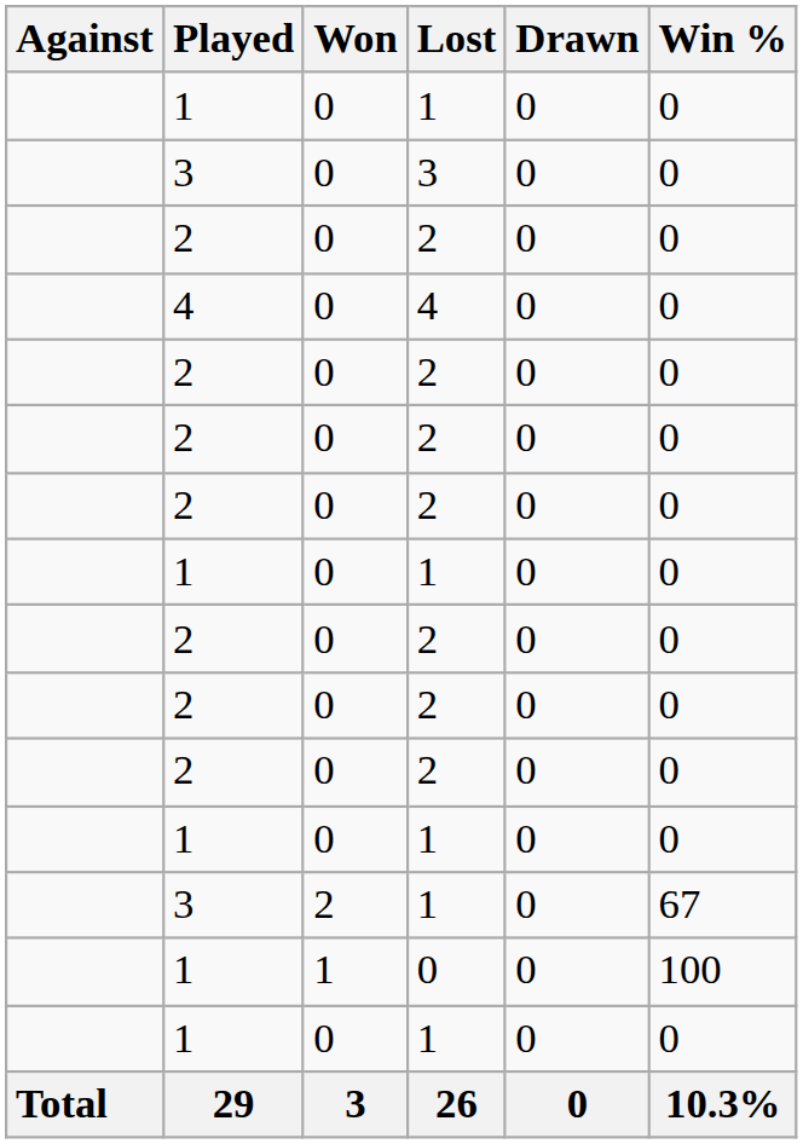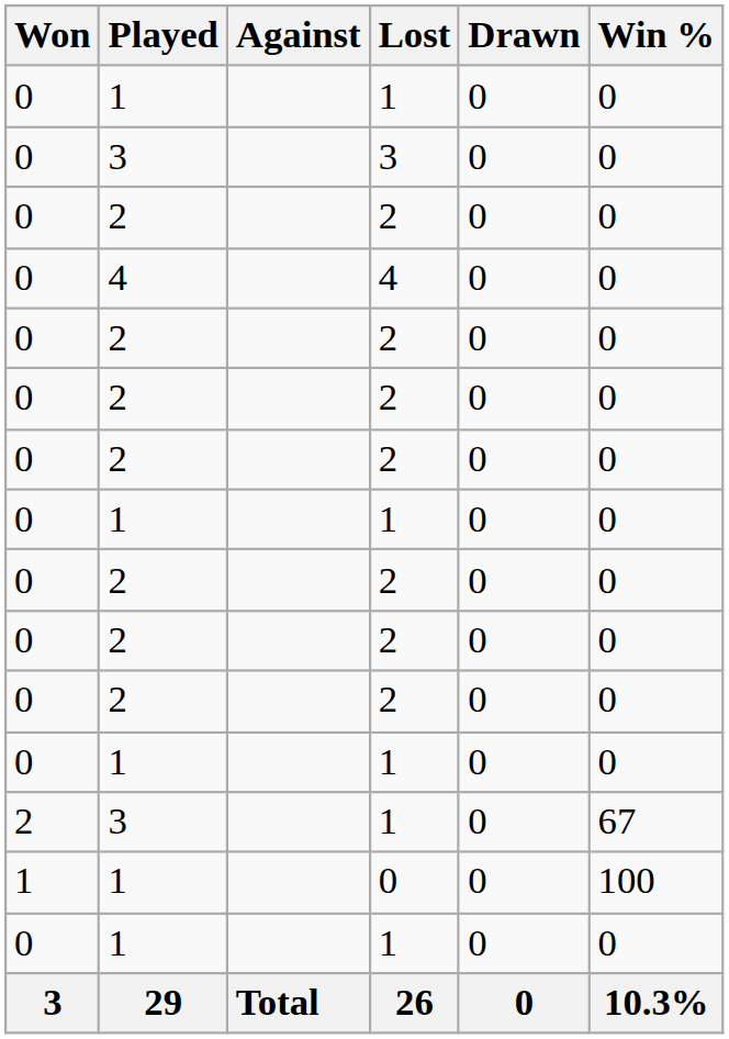 <table class="sortable wikitable">
 <tr>
+<th>Won</th>
+<th>Played</th>
 <th>Against</th>
-<th>Played</th>
-<th>Won</th>
 <th>Lost</th>
 <th>Drawn</th>
 <th>Win %</th>
 </tr>
 <tr>
+<td>0</td>
+<td>1</td>
 <td style="text-align:left;"></td>
-<td>1</td>
-<td>0</td>
 <td>1</td>
 <td>0</td>
 <td>0</td>
 </tr>
 <tr>
+<td>0</td>
+<td>3</td>
 <td style="text-align:left;"></td>
-<td>3</td>
-<td>0</td>
 <td>3</td>
 <td>0</td>
 <td>0</td>
 </tr>
 <tr>
+<td>0</td>
+<td>2</td>
 <td style="text-align:left;"></td>
-<td>2</td>
-<td>0</td>
 <td>2</td>
 <td>0</td>
 <td>0</td>
 </tr>
 <tr>
+<td>0</td>
+<td>4</td>
 <td style="text-align:left;"></td>
-<td>4</td>
-<td>0</td>
 <td>4</td>
 <td>0</td>
 <td>0</td>
 </tr>
 <tr>
+<td>0</td>
+<td>2</td>
 <td style="text-align:left;"></td>
-<td>2</td>
-<td>0</td>
 <td>2</td>
 <td>0</td>
 <td>0</td>
 </tr>
 <tr>
+<td>0</td>
+<td>2</td>
 <td style="text-align:left;"></td>
-<td>2</td>
-<td>0</td>
 <td>2</td>
 <td>0</td>
 <td>0</td>
 </tr>
 <tr>
+<td>0</td>
+<td>2</td>
 <td style="text-align:left;"></td>
-<td>2</td>
-<td>0</td>
 <td>2</td>
 <td>0</td>
 <td>0</td>
 </tr>
 <tr>
+<td>0</td>
+<td>1</td>
 <td style="text-align:left;"></td>
-<td>1</td>
-<td>0</td>
 <td>1</td>
 <td>0</td>
 <td>0</td>
 </tr>
 <tr>
+<td>0</td>
+<td>2</td>
 <td style="text-align:left;"></td>
-<td>2</td>
-<td>0</td>
 <td>2</td>
 <td>0</td>
 <td>0</td>
 </tr>
 <tr>
+<td>0</td>
+<td>2</td>
 <td style="text-align:left;"></td>
-<td>2</td>
-<td>0</td>
 <td>2</td>
 <td>0</td>
 <td>0</td>
 </tr>
 <tr>
+<td>0</td>
+<td>2</td>
 <td style="text-align:left;"></td>
-<td>2</td>
-<td>0</td>
 <td>2</td>
 <td>0</td>
 <td>0</td>
 </tr>
 <tr>
+<td>0</td>
+<td>1</td>
 <td style="text-align:left;"></td>
-<td>1</td>
-<td>0</td>
 <td>1</td>
 <td>0</td>
 <td>0</td>
 </tr>
 <tr>
+<td>2</td>
+<td>3</td>
 <td style="text-align:left;"></td>
-<td>3</td>
-<td>2</td>
 <td>1</td>
 <td>0</td>
 <td>67</td>
 </tr>
 <tr>
-<td style="text-align:left;"></td>
 <td>1</td>
 <td>1</td>
+<td style="text-align:left;"></td>
 <td>0</td>
 <td>0</td>
 <td>100</td>
 </tr>
 <tr>
+<td>0</td>
+<td>1</td>
 <td style="text-align:left;"></td>
-<td>1</td>
-<td>0</td>
 <td>1</td>
 <td>0</td>
 <td>0</td>
 </tr>
 <tr>
+<th><strong>3</strong></th>
+<th><strong>29</strong></th>
 <th style="text-align:left;"><strong>Total</strong></th>
-<th><strong>29</strong></th>
-<th><strong>3</strong></th>
 <th><strong>26</strong></th>
 <th><strong>0</strong></th>
 <th><strong>10.3%</strong></th>
 </tr>
 </table>
